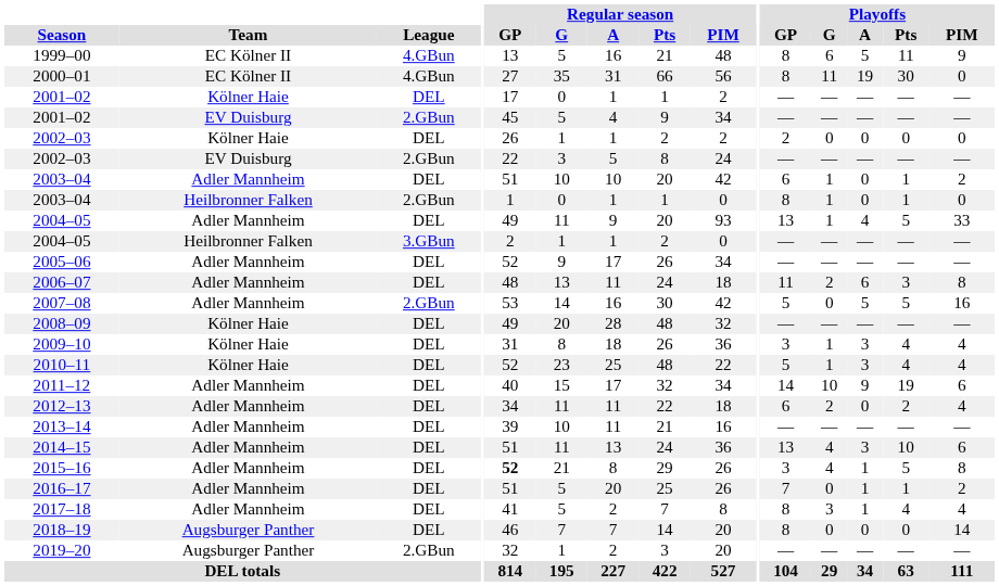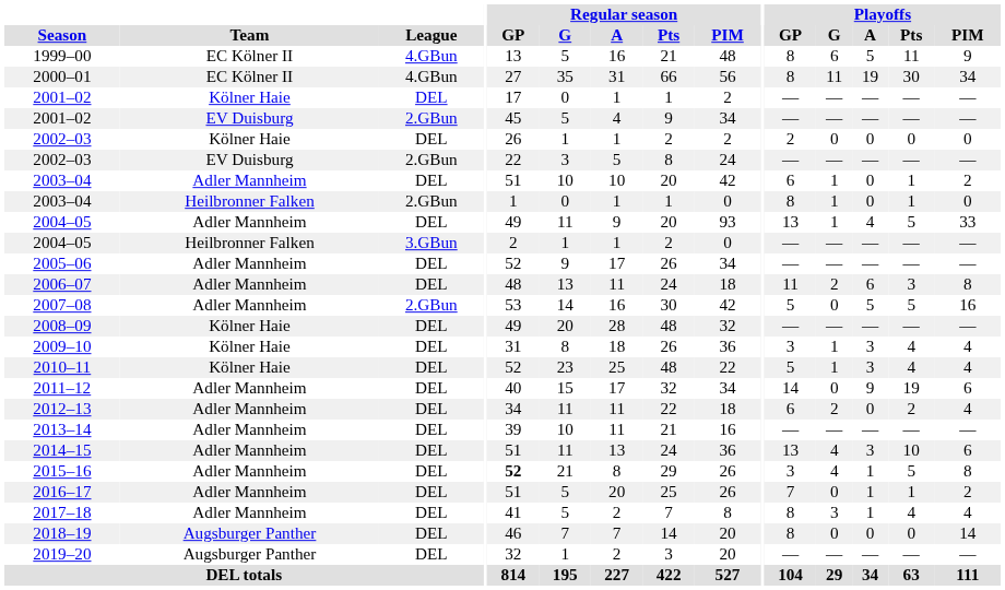 <table border="0" cellpadding="1" cellspacing="0" style="text-align:center; width:60em">
 <tr bgcolor="#e0e0e0">
 <th colspan="3" bgcolor="#ffffff"></th>
 <th rowspan="99" bgcolor="#ffffff"></th>
 <th colspan="5"><a href='#'>Regular season</a></th>
 <th rowspan="99" bgcolor="#ffffff"></th>
 <th colspan="5"><a href='#'>Playoffs</a></th>
 </tr>
 <tr bgcolor="#e0e0e0">
 <th><a href='#'>Season</a></th>
 <th>Team</th>
 <th>League</th>
 <th>GP</th>
 <th><a href='#'>G</a></th>
 <th><a href='#'>A</a></th>
 <th><a href='#'>Pts</a></th>
 <th><a href='#'>PIM</a></th>
 <th>GP</th>
 <th>G</th>
 <th>A</th>
 <th>Pts</th>
 <th>PIM</th>
 </tr>
 <tr ALIGN="center">
 <td>1999–00</td>
 <td>EC Kölner II</td>
 <td><a href='#'>4.GBun</a></td>
 <td>13</td>
 <td>5</td>
 <td>16</td>
 <td>21</td>
 <td>48</td>
 <td>8</td>
 <td>6</td>
 <td>5</td>
 <td>11</td>
 <td>9</td>
 </tr>
 <tr ALIGN="center" bgcolor="#f0f0f0">
 <td>2000–01</td>
 <td>EC Kölner II</td>
 <td>4.GBun</td>
 <td>27</td>
 <td>35</td>
 <td>31</td>
 <td>66</td>
 <td>56</td>
 <td>8</td>
 <td>11</td>
 <td>19</td>
 <td>30</td>
-<td>0</td>
+<td>34</td>
 </tr>
 <tr ALIGN="center">
 <td><a href='#'>2001–02</a></td>
 <td><a href='#'>Kölner Haie</a></td>
 <td><a href='#'>DEL</a></td>
 <td>17</td>
 <td>0</td>
 <td>1</td>
 <td>1</td>
 <td>2</td>
 <td>—</td>
 <td>—</td>
 <td>—</td>
 <td>—</td>
 <td>—</td>
 </tr>
 <tr ALIGN="center" bgcolor="#f0f0f0">
 <td>2001–02</td>
 <td><a href='#'>EV Duisburg</a></td>
 <td><a href='#'>2.GBun</a></td>
 <td>45</td>
 <td>5</td>
 <td>4</td>
 <td>9</td>
 <td>34</td>
 <td>—</td>
 <td>—</td>
 <td>—</td>
 <td>—</td>
 <td>—</td>
 </tr>
 <tr ALIGN="center">
 <td><a href='#'>2002–03</a></td>
 <td>Kölner Haie</td>
 <td>DEL</td>
 <td>26</td>
 <td>1</td>
 <td>1</td>
 <td>2</td>
 <td>2</td>
 <td>2</td>
 <td>0</td>
 <td>0</td>
 <td>0</td>
 <td>0</td>
 </tr>
 <tr ALIGN="center" bgcolor="#f0f0f0">
 <td>2002–03</td>
 <td>EV Duisburg</td>
 <td>2.GBun</td>
 <td>22</td>
 <td>3</td>
 <td>5</td>
 <td>8</td>
 <td>24</td>
 <td>—</td>
 <td>—</td>
 <td>—</td>
 <td>—</td>
 <td>—</td>
 </tr>
 <tr ALIGN="center">
 <td><a href='#'>2003–04</a></td>
 <td><a href='#'>Adler Mannheim</a></td>
 <td>DEL</td>
 <td>51</td>
 <td>10</td>
 <td>10</td>
 <td>20</td>
 <td>42</td>
 <td>6</td>
 <td>1</td>
 <td>0</td>
 <td>1</td>
 <td>2</td>
 </tr>
 <tr ALIGN="center" bgcolor="#f0f0f0">
 <td>2003–04</td>
 <td><a href='#'>Heilbronner Falken</a></td>
 <td>2.GBun</td>
 <td>1</td>
 <td>0</td>
 <td>1</td>
 <td>1</td>
 <td>0</td>
 <td>8</td>
 <td>1</td>
 <td>0</td>
 <td>1</td>
 <td>0</td>
 </tr>
 <tr ALIGN="center">
 <td><a href='#'>2004–05</a></td>
 <td>Adler Mannheim</td>
 <td>DEL</td>
 <td>49</td>
 <td>11</td>
 <td>9</td>
 <td>20</td>
 <td>93</td>
 <td>13</td>
 <td>1</td>
 <td>4</td>
 <td>5</td>
 <td>33</td>
 </tr>
 <tr ALIGN="center" bgcolor="#f0f0f0">
 <td>2004–05</td>
 <td>Heilbronner Falken</td>
 <td><a href='#'>3.GBun</a></td>
 <td>2</td>
 <td>1</td>
 <td>1</td>
 <td>2</td>
 <td>0</td>
 <td>—</td>
 <td>—</td>
 <td>—</td>
 <td>—</td>
 <td>—</td>
 </tr>
 <tr ALIGN="center">
 <td><a href='#'>2005–06</a></td>
 <td>Adler Mannheim</td>
 <td>DEL</td>
 <td>52</td>
 <td>9</td>
 <td>17</td>
 <td>26</td>
 <td>34</td>
 <td>—</td>
 <td>—</td>
 <td>—</td>
 <td>—</td>
 <td>—</td>
 </tr>
 <tr ALIGN="center" bgcolor="#f0f0f0">
 <td><a href='#'>2006–07</a></td>
 <td>Adler Mannheim</td>
 <td>DEL</td>
 <td>48</td>
 <td>13</td>
 <td>11</td>
 <td>24</td>
 <td>18</td>
 <td>11</td>
 <td>2</td>
 <td>6</td>
 <td>3</td>
 <td>8</td>
 </tr>
 <tr ALIGN="center">
 <td><a href='#'>2007–08</a></td>
 <td>Adler Mannheim</td>
 <td><a href='#'>2.GBun</a></td>
 <td>53</td>
 <td>14</td>
 <td>16</td>
 <td>30</td>
 <td>42</td>
 <td>5</td>
 <td>0</td>
 <td>5</td>
 <td>5</td>
 <td>16</td>
 </tr>
 <tr ALIGN="center" bgcolor="#f0f0f0">
 <td><a href='#'>2008–09</a></td>
 <td>Kölner Haie</td>
 <td>DEL</td>
 <td>49</td>
 <td>20</td>
 <td>28</td>
 <td>48</td>
 <td>32</td>
 <td>—</td>
 <td>—</td>
 <td>—</td>
 <td>—</td>
 <td>—</td>
 </tr>
 <tr ALIGN="center">
 <td><a href='#'>2009–10</a></td>
 <td>Kölner Haie</td>
 <td>DEL</td>
 <td>31</td>
 <td>8</td>
 <td>18</td>
 <td>26</td>
 <td>36</td>
 <td>3</td>
 <td>1</td>
 <td>3</td>
 <td>4</td>
 <td>4</td>
 </tr>
 <tr ALIGN="center" bgcolor="#f0f0f0">
 <td><a href='#'>2010–11</a></td>
 <td>Kölner Haie</td>
 <td>DEL</td>
 <td>52</td>
 <td>23</td>
 <td>25</td>
 <td>48</td>
 <td>22</td>
 <td>5</td>
 <td>1</td>
 <td>3</td>
 <td>4</td>
 <td>4</td>
 </tr>
 <tr ALIGN="center">
 <td><a href='#'>2011–12</a></td>
 <td>Adler Mannheim</td>
 <td>DEL</td>
 <td>40</td>
 <td>15</td>
 <td>17</td>
 <td>32</td>
 <td>34</td>
 <td>14</td>
-<td>10</td>
+<td>0</td>
 <td>9</td>
 <td>19</td>
 <td>6</td>
 </tr>
 <tr ALIGN="center" bgcolor="#f0f0f0">
 <td><a href='#'>2012–13</a></td>
 <td>Adler Mannheim</td>
 <td>DEL</td>
 <td>34</td>
 <td>11</td>
 <td>11</td>
 <td>22</td>
 <td>18</td>
 <td>6</td>
 <td>2</td>
 <td>0</td>
 <td>2</td>
 <td>4</td>
 </tr>
 <tr ALIGN="center">
 <td><a href='#'>2013–14</a></td>
 <td>Adler Mannheim</td>
 <td>DEL</td>
 <td>39</td>
 <td>10</td>
 <td>11</td>
 <td>21</td>
 <td>16</td>
 <td>—</td>
 <td>—</td>
 <td>—</td>
 <td>—</td>
 <td>—</td>
 </tr>
 <tr ALIGN="center"  bgcolor="#f0f0f0">
 <td><a href='#'>2014–15</a></td>
 <td>Adler Mannheim</td>
 <td>DEL</td>
 <td>51</td>
 <td>11</td>
 <td>13</td>
 <td>24</td>
 <td>36</td>
 <td>13</td>
 <td>4</td>
 <td>3</td>
 <td>10</td>
 <td>6</td>
 </tr>
 <tr ALIGN="center">
 <td><a href='#'>2015–16</a></td>
 <td>Adler Mannheim</td>
 <td>DEL</td>
 <td><strong>52</strong></td>
 <td>21</td>
 <td>8</td>
 <td>29</td>
 <td>26</td>
 <td>3</td>
 <td>4</td>
 <td>1</td>
 <td>5</td>
 <td>8</td>
 </tr>
 <tr ALIGN="center"  bgcolor="#f0f0f0">
 <td><a href='#'>2016–17</a></td>
 <td>Adler Mannheim</td>
 <td>DEL</td>
 <td>51</td>
 <td>5</td>
 <td>20</td>
 <td>25</td>
 <td>26</td>
 <td>7</td>
 <td>0</td>
 <td>1</td>
 <td>1</td>
 <td>2</td>
 </tr>
 <tr ALIGN="center">
 <td><a href='#'>2017–18</a></td>
 <td>Adler Mannheim</td>
 <td>DEL</td>
 <td>41</td>
 <td>5</td>
 <td>2</td>
 <td>7</td>
 <td>8</td>
 <td>8</td>
 <td>3</td>
 <td>1</td>
 <td>4</td>
 <td>4</td>
 </tr>
 <tr ALIGN="center"  bgcolor="#f0f0f0">
 <td><a href='#'>2018–19</a></td>
 <td><a href='#'>Augsburger Panther</a></td>
 <td>DEL</td>
 <td>46</td>
 <td>7</td>
 <td>7</td>
 <td>14</td>
 <td>20</td>
 <td>8</td>
 <td>0</td>
 <td>0</td>
 <td>0</td>
 <td>14</td>
 </tr>
 <tr ALIGN="center">
 <td><a href='#'>2019–20</a></td>
 <td>Augsburger Panther</td>
-<td>2.GBun</td>
+<td>DEL</td>
 <td>32</td>
 <td>1</td>
 <td>2</td>
 <td>3</td>
 <td>20</td>
 <td>—</td>
 <td>—</td>
 <td>—</td>
 <td>—</td>
 <td>—</td>
 </tr>
 <tr bgcolor="#e0e0e0">
 <th colspan="3">DEL totals</th>
 <th>814</th>
 <th>195</th>
 <th>227</th>
 <th>422</th>
 <th>527</th>
 <th>104</th>
 <th>29</th>
 <th>34</th>
 <th>63</th>
 <th>111</th>
 </tr>
 </table>
